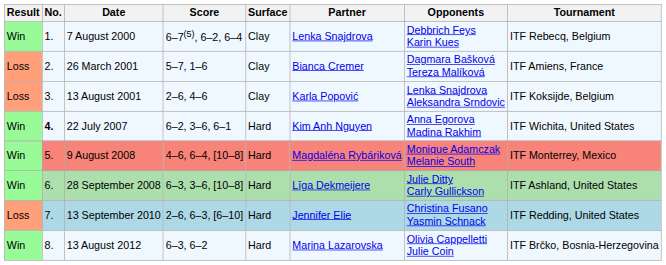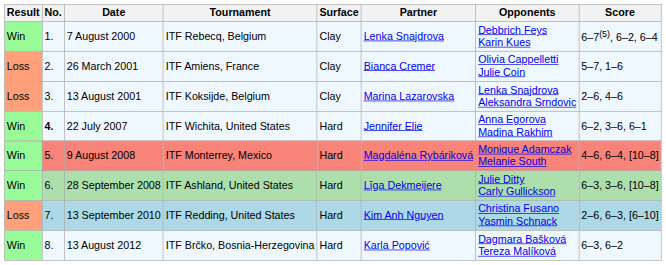 <table class="sortable wikitable" style="font-size:97%;">
 <tr>
 <th>Result</th>
 <th>No.</th>
 <th>Date</th>
-<th class="unsortable">Score</th>
+<th>Tournament</th>
 <th>Surface</th>
 <th>Partner</th>
 <th>Opponents</th>
-<th>Tournament</th>
+<th class="unsortable">Score</th>
 </tr>
 <tr style="background:#f0f8ff;">
 <td style="background:#98fb98;">Win</td>
 <td>1.</td>
 <td>7 August 2000</td>
-<td>6–7<sup>(5)</sup>, 6–2, 6–4</td>
+<td>ITF Rebecq, Belgium</td>
 <td>Clay</td>
 <td> <a href='#'>Lenka Snajdrova</a></td>
 <td> <a href='#'>Debbrich Feys</a> <br>  <a href='#'>Karin Kues</a></td>
-<td>ITF Rebecq, Belgium</td>
+<td>6–7<sup>(5)</sup>, 6–2, 6–4</td>
 </tr>
 <tr style="background:#f0f8ff;">
 <td style="background:#ffa07a;">Loss</td>
 <td>2.</td>
 <td>26 March 2001</td>
-<td>5–7, 1–6</td>
+<td>ITF Amiens, France</td>
 <td>Clay</td>
 <td> <a href='#'>Bianca Cremer</a></td>
-<td> <a href='#'>Dagmara Bašková</a> <br>  <a href='#'>Tereza Malíková</a></td>
-<td>ITF Amiens, France</td>
+<td> <a href='#'>Olivia Cappelletti</a> <br>  <a href='#'>Julie Coin</a></td>
+<td>5–7, 1–6</td>
 </tr>
 <tr style="background:#f0f8ff;">
 <td style="background:#ffa07a;">Loss</td>
 <td>3.</td>
 <td>13 August 2001</td>
+<td>ITF Koksijde, Belgium</td>
+<td>Clay</td>
+<td> <a href='#'>Marina Lazarovska</a></td>
+<td> <a href='#'>Lenka Snajdrova</a> <br>  <a href='#'>Aleksandra Srndovic</a></td>
 <td>2–6, 4–6</td>
-<td>Clay</td>
-<td> <a href='#'>Karla Popović</a></td>
-<td> <a href='#'>Lenka Snajdrova</a> <br>  <a href='#'>Aleksandra Srndovic</a></td>
-<td>ITF Koksijde, Belgium</td>
 </tr>
 <tr style="background:#f0f8ff;">
 <td style="background:#98fb98;">Win</td>
 <td><strong>4.</strong></td>
 <td>22 July 2007</td>
+<td>ITF Wichita, United States</td>
+<td>Hard</td>
+<td> <a href='#'>Jennifer Elie</a></td>
+<td> <a href='#'>Anna Egorova</a> <br>  <a href='#'>Madina Rakhim</a></td>
 <td>6–2, 3–6, 6–1</td>
-<td>Hard</td>
-<td> <a href='#'>Kim Anh Nguyen</a></td>
-<td> <a href='#'>Anna Egorova</a> <br>  <a href='#'>Madina Rakhim</a></td>
-<td>ITF Wichita, United States</td>
 </tr>
 <tr style="background:#f88379;">
 <td style="background:#98fb98;">Win</td>
 <td>5.</td>
 <td>9 August 2008</td>
-<td>4–6, 6–4, [10–8]</td>
+<td>ITF Monterrey, Mexico</td>
 <td>Hard</td>
 <td> <a href='#'>Magdaléna Rybáriková</a></td>
 <td> <a href='#'>Monique Adamczak</a> <br>  <a href='#'>Melanie South</a></td>
-<td>ITF Monterrey, Mexico</td>
+<td>4–6, 6–4, [10–8]</td>
 </tr>
 <tr style="background:#addfad;">
 <td style="background:#98fb98;">Win</td>
 <td>6.</td>
 <td>28 September 2008</td>
-<td>6–3, 3–6, [10–8]</td>
+<td>ITF Ashland, United States</td>
 <td>Hard</td>
 <td> <a href='#'>Līga Dekmeijere</a></td>
 <td> <a href='#'>Julie Ditty</a> <br>  <a href='#'>Carly Gullickson</a></td>
-<td>ITF Ashland, United States</td>
+<td>6–3, 3–6, [10–8]</td>
 </tr>
 <tr style="background:lightblue;">
 <td style="background:#ffa07a;">Loss</td>
 <td>7.</td>
 <td>13 September 2010</td>
+<td>ITF Redding, United States</td>
+<td>Hard</td>
+<td> <a href='#'>Kim Anh Nguyen</a></td>
+<td> <a href='#'>Christina Fusano</a> <br>  <a href='#'>Yasmin Schnack</a></td>
 <td>2–6, 6–3, [6–10]</td>
-<td>Hard</td>
-<td> <a href='#'>Jennifer Elie</a></td>
-<td> <a href='#'>Christina Fusano</a> <br>  <a href='#'>Yasmin Schnack</a></td>
-<td>ITF Redding, United States</td>
 </tr>
 <tr style="background:#f0f8ff;">
 <td style="background:#98fb98;">Win</td>
 <td>8.</td>
 <td>13 August 2012</td>
+<td>ITF Brčko, Bosnia-Herzegovina</td>
+<td>Hard</td>
+<td> <a href='#'>Karla Popović</a></td>
+<td> <a href='#'>Dagmara Bašková</a> <br>  <a href='#'>Tereza Malíková</a></td>
 <td>6–3, 6–2</td>
-<td>Hard</td>
-<td> <a href='#'>Marina Lazarovska</a></td>
-<td> <a href='#'>Olivia Cappelletti</a> <br>  <a href='#'>Julie Coin</a></td>
-<td>ITF Brčko, Bosnia-Herzegovina</td>
 </tr>
 </table>
